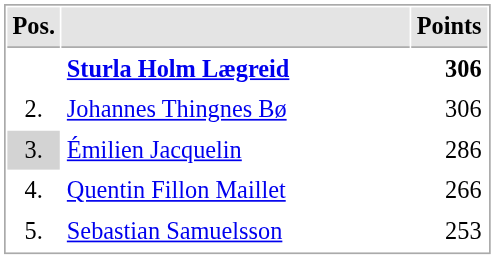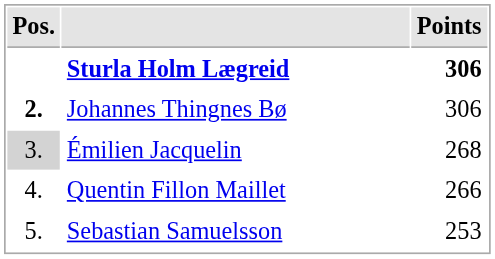 <table cellspacing="1" cellpadding="3" style="border:1px solid #AAAAAA;font-size:90%">
 <tr bgcolor="#E4E4E4">
 <th style="border-bottom:1px solid #AAAAAA" width=10>Pos.</th>
 <th style="border-bottom:1px solid #AAAAAA" width=200></th>
 <th style="border-bottom:1px solid #AAAAAA" width=20>Points</th>
 </tr>
 <tr>
 <td align="center"><strong><span>  </span></strong></td>
 <td> <strong><a href='#'>Sturla Holm Lægreid</a></strong></td>
 <td align="right"><strong>306</strong></td>
 </tr>
 <tr>
-<td align="center">2.</td>
+<td align="center"><strong>2.</strong></td>
 <td> <a href='#'>Johannes Thingnes Bø</a></td>
 <td align="right">306</td>
 </tr>
 <tr>
 <td align="center" style="background: lightgrey;">3.</td>
 <td> <a href='#'>Émilien Jacquelin</a></td>
-<td align="right">286</td>
+<td align="right">268</td>
 </tr>
 <tr>
 <td align="center">4.</td>
 <td> <a href='#'>Quentin Fillon Maillet</a></td>
 <td align="right">266</td>
 </tr>
 <tr>
 <td align="center">5.</td>
 <td> <a href='#'>Sebastian Samuelsson</a></td>
 <td align="right">253</td>
 </tr>
 </table>
